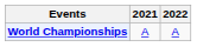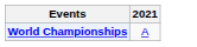 <table style='font-size: 90%; text-align:center;' class='wikitable'>
 <tr>
 <th>Events</th>
 <th>2021</th>
-<th>2022</th>
 </tr>
 <tr>
 <td bgcolor="#ECF2FF"; align="left"><strong><a href='#'>World Championships</a></strong></td>
 <td><a href='#'>A</a></td>
-<td><a href='#'>A</a></td>
 </tr>
 </table>
